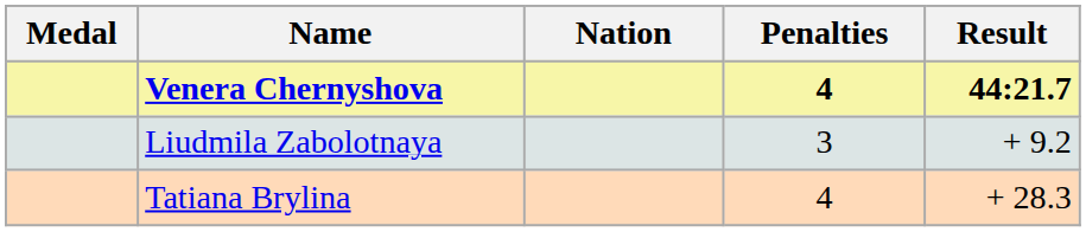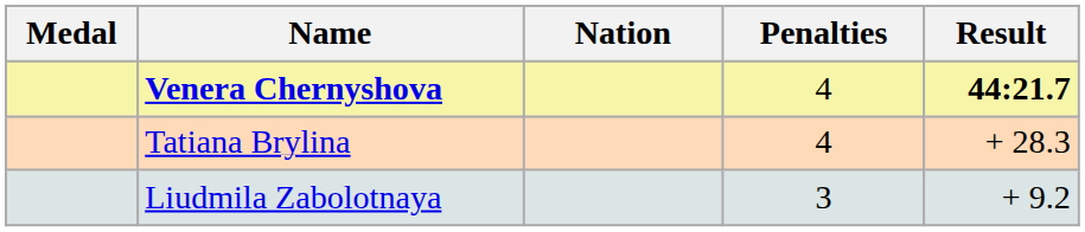 <table class=wikitable style="border:1px solid #AAAAAA;font-size:90%">
 <tr bgcolor="#E4E4E4">
 <th style="border-bottom:1px solid #AAAAAA" width=50>Medal</th>
 <th style="border-bottom:1px solid #AAAAAA" width=160>Name</th>
 <th style="border-bottom:1px solid #AAAAAA" width=80>Nation</th>
 <th style="border-bottom:1px solid #AAAAAA" width=80>Penalties</th>
 <th style="border-bottom:1px solid #AAAAAA" width=60>Result</th>
 </tr>
 <tr bgcolor="#F7F6A8">
 <td align="center"></td>
 <td><strong><a href='#'>Venera Chernyshova</a></strong></td>
 <td align="center"></td>
-<td align="center"><strong>4</strong></td>
+<td align="center">4</td>
 <td align="right"><strong>44:21.7</strong></td>
+</tr>
+<tr bgcolor="#FFDAB9">
+<td align="center"></td>
+<td><a href='#'>Tatiana Brylina</a></td>
+<td align="center"></td>
+<td align="center">4</td>
+<td align="right">+ 28.3</td>
 </tr>
 <tr bgcolor="#DCE5E5">
 <td align="center"></td>
 <td><a href='#'>Liudmila Zabolotnaya</a></td>
 <td align="center"></td>
 <td align="center">3</td>
 <td align="right">+ 9.2</td>
 </tr>
-<tr bgcolor="#FFDAB9">
-<td align="center"></td>
-<td><a href='#'>Tatiana Brylina</a></td>
-<td align="center"></td>
-<td align="center">4</td>
-<td align="right">+ 28.3</td>
-</tr>
 </table>
